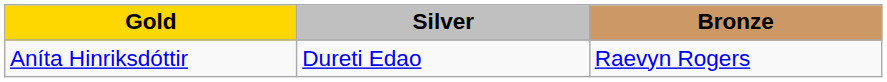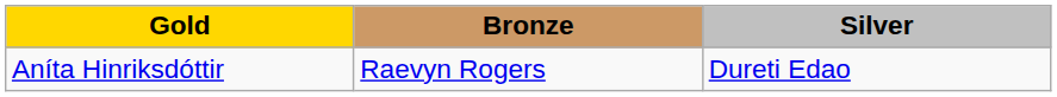 <table class="wikitable" style="text-align:left">
 <tr align="center">
 <td width=200 bgcolor=gold><strong>Gold</strong></td>
+<td width=200 bgcolor=CC9966><strong>Bronze</strong></td>
 <td width=200 bgcolor=silver><strong>Silver</strong></td>
-<td width=200 bgcolor=CC9966><strong>Bronze</strong></td>
 </tr>
 <tr>
 <td><a href='#'>Aníta Hinriksdóttir</a><br></td>
+<td><a href='#'>Raevyn Rogers</a><br></td>
 <td><a href='#'>Dureti Edao</a><br></td>
-<td><a href='#'>Raevyn Rogers</a><br></td>
 </tr>
 </table>
